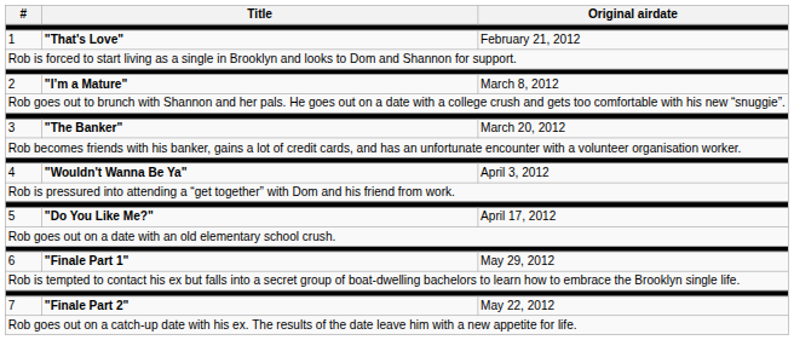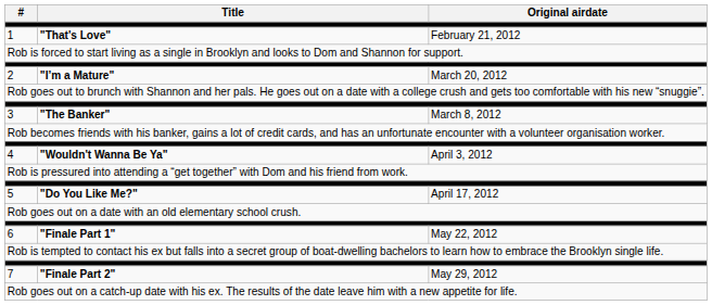 <table class="wikitable">
 <tr>
 <th>#</th>
 <th>Title</th>
 <th>Original airdate</th>
 </tr>
 <tr>
 <td colspan="4" bgcolor="#000000"></td>
 </tr>
 <tr>
 <td>1</td>
 <td><strong>"That's Love"</strong></td>
 <td>February 21, 2012</td>
 </tr>
 <tr>
 <td colspan="4">Rob is forced to start living as a single in Brooklyn and looks to Dom and Shannon for support.</td>
 </tr>
 <tr>
 <td colspan="4" bgcolor="#000000"></td>
 </tr>
 <tr>
 <td>2</td>
 <td><strong>"I’m a Mature"</strong></td>
-<td>March 8, 2012</td>
+<td>March 20, 2012</td>
 </tr>
 <tr>
 <td colspan="4">Rob goes out to brunch with Shannon and her pals. He goes out on a date with a college crush and gets too comfortable with his new “snuggie”.</td>
 </tr>
 <tr>
 <td colspan="4" bgcolor="#000000"></td>
 </tr>
 <tr>
 <td>3</td>
 <td><strong>"The Banker"</strong></td>
-<td>March 20, 2012</td>
+<td>March 8, 2012</td>
 </tr>
 <tr>
 <td colspan="4">Rob becomes friends with his banker, gains a lot of credit cards, and has an unfortunate encounter with a volunteer organisation worker.</td>
 </tr>
 <tr>
 <td colspan="4" bgcolor="#000000"></td>
 </tr>
 <tr>
 <td>4</td>
 <td><strong>"Wouldn't Wanna Be Ya"</strong></td>
 <td>April 3, 2012</td>
 </tr>
 <tr>
 <td colspan="4">Rob is pressured into attending a “get together” with Dom and his friend from work.</td>
 </tr>
 <tr>
 <td colspan="4" bgcolor="#000000"></td>
 </tr>
 <tr>
 <td>5</td>
 <td><strong>"Do You Like Me?"</strong></td>
 <td>April 17, 2012</td>
 </tr>
 <tr>
 <td colspan="4">Rob goes out on a date with an old elementary school crush.</td>
 </tr>
 <tr>
 <td colspan="4" bgcolor="#000000"></td>
 </tr>
 <tr>
 <td>6</td>
 <td><strong>"Finale Part 1"</strong></td>
-<td>May 29, 2012</td>
+<td>May 22, 2012</td>
 </tr>
 <tr>
 <td colspan="4">Rob is tempted to contact his ex but falls into a secret group of boat-dwelling bachelors to learn how to embrace the Brooklyn single life.</td>
 </tr>
 <tr>
 <td colspan="4" bgcolor="#000000"></td>
 </tr>
 <tr>
 <td>7</td>
 <td><strong>"Finale Part 2"</strong></td>
-<td>May 22, 2012</td>
+<td>May 29, 2012</td>
 </tr>
 <tr>
 <td colspan="4">Rob goes out on a catch-up date with his ex. The results of the date leave him with a new appetite for life.</td>
 </tr>
 </table>
